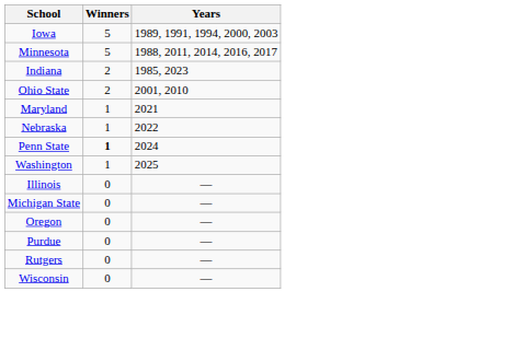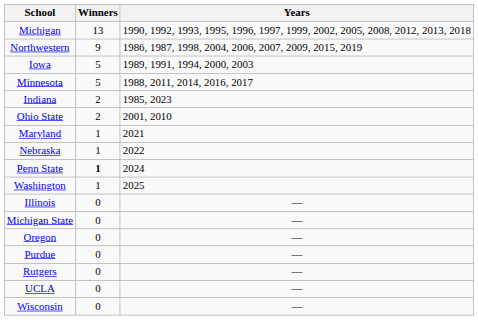 <table class="wikitable">
 <tr>
 <th>School</th>
 <th>Winners</th>
 <th>Years</th>
+</tr>
+<tr style="text-align:center;">
+<td><a href='#'>Michigan</a></td>
+<td>13</td>
+<td style="text-align:left;">1990, 1992, 1993, 1995, 1996, 1997, 1999, 2002, 2005, 2008, 2012, 2013, 2018</td>
+</tr>
+<tr align=center>
+<td><a href='#'>Northwestern</a></td>
+<td>9</td>
+<td style="text-align:left;">1986, 1987, 1998, 2004, 2006, 2007, 2009, 2015, 2019</td>
 </tr>
 <tr align=center>
 <td><a href='#'>Iowa</a></td>
 <td>5</td>
 <td style="text-align:left;">1989, 1991, 1994, 2000, 2003</td>
 </tr>
 <tr align=center>
 <td><a href='#'>Minnesota</a></td>
 <td>5</td>
 <td style="text-align:left;">1988, 2011, 2014, 2016, 2017</td>
 </tr>
 <tr style="text-align:center;">
 <td><a href='#'>Indiana</a></td>
 <td>2</td>
 <td style="text-align:left;">1985, 2023</td>
 </tr>
 <tr style="text-align:center;">
 <td><a href='#'>Ohio State</a></td>
 <td>2</td>
 <td style="text-align:left;">2001, 2010</td>
 </tr>
 <tr align=center>
 <td><a href='#'>Maryland</a></td>
 <td>1</td>
 <td style="text-align:left;">2021</td>
 </tr>
 <tr style="text-align:center;">
 <td><a href='#'>Nebraska</a></td>
 <td>1</td>
 <td style="text-align:left;">2022</td>
 </tr>
 <tr align=center>
 <td><a href='#'>Penn State</a></td>
 <td><strong>1</strong></td>
 <td style="text-align:left;">2024</td>
 </tr>
 <tr style="text-align:center;">
 <td><a href='#'>Washington</a></td>
 <td>1</td>
 <td style="text-align:left;">2025</td>
 </tr>
 <tr align=center>
 <td><a href='#'>Illinois</a></td>
 <td>0</td>
 <td>—</td>
 </tr>
 <tr style="text-align:center;">
 <td><a href='#'>Michigan State</a></td>
 <td>0</td>
 <td>—</td>
 </tr>
 <tr style="text-align:center;">
 <td><a href='#'>Oregon</a></td>
 <td>0</td>
 <td>—</td>
 </tr>
 <tr align=center>
 <td><a href='#'>Purdue</a></td>
 <td>0</td>
 <td>—</td>
 </tr>
 <tr align=center>
 <td><a href='#'>Rutgers</a></td>
 <td>0</td>
 <td>—</td>
 </tr>
 <tr style="text-align:center;">
+<td><a href='#'>UCLA</a></td>
+<td>0</td>
+<td>—</td>
+</tr>
+<tr style="text-align:center;">
 <td><a href='#'>Wisconsin</a></td>
 <td>0</td>
 <td>—</td>
 </tr>
 </table>
